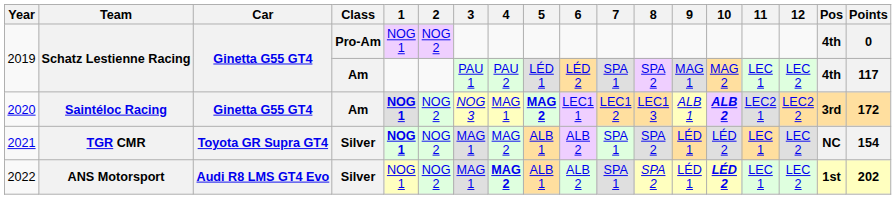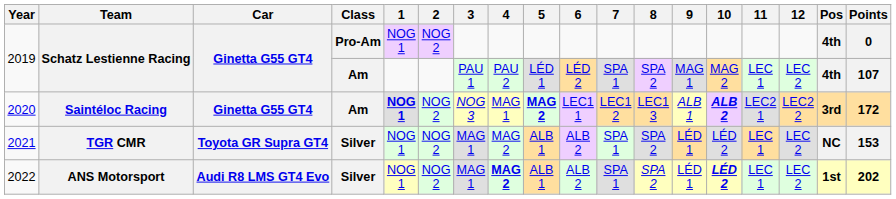 <table class="wikitable" style="text-align:center; font-size:85%">
 <tr>
 <th>Year</th>
 <th>Team</th>
 <th>Car</th>
 <th>Class</th>
 <th>1</th>
 <th>2</th>
 <th>3</th>
 <th>4</th>
 <th>5</th>
 <th>6</th>
 <th>7</th>
 <th>8</th>
 <th>9</th>
 <th>10</th>
 <th>11</th>
 <th>12</th>
 <th>Pos</th>
 <th>Points</th>
 </tr>
 <tr>
 <td rowspan="2">2019</td>
 <th rowspan="2" nowrap>Schatz Lestienne Racing</th>
 <th rowspan="2" nowrap><a href='#'>Ginetta G55 GT4</a></th>
 <th>Pro-Am</th>
 <td style="background:#EFCFFF;"><a href='#'>NOG<br>1</a><br></td>
 <td style="background:#EFCFFF;"><a href='#'>NOG<br>2</a><br></td>
 <td></td>
 <td></td>
 <td></td>
 <td></td>
 <td></td>
 <td></td>
 <td></td>
 <td></td>
 <td></td>
 <td></td>
 <th>4th</th>
 <th>0</th>
 </tr>
 <tr>
 <th>Am</th>
 <td></td>
 <td></td>
 <td style="background:#DFFFDF;"><a href='#'>PAU<br>1</a><br></td>
 <td style="background:#DFFFDF;"><a href='#'>PAU<br>2</a><br></td>
 <td style="background:#DFDFDF;"><a href='#'>LÉD<br>1</a><br></td>
 <td style="background:#FFDF9F;"><a href='#'>LÉD<br>2</a><br></td>
 <td style="background:#DFDFDF;"><a href='#'>SPA<br>1</a><br></td>
 <td style="background:#EFCFFF;"><a href='#'>SPA<br>2</a><br></td>
 <td style="background:#DFDFDF;"><a href='#'>MAG<br>1</a><br></td>
 <td style="background:#FFDF9F;"><a href='#'>MAG<br>2</a><br></td>
 <td style="background:#DFFFDF;"><a href='#'>LEC<br>1</a><br></td>
 <td style="background:#DFFFDF;"><a href='#'>LEC<br>2</a><br></td>
 <th>4th</th>
-<th>117</th>
+<th>107</th>
 </tr>
 <tr>
 <td><a href='#'>2020</a></td>
 <th nowrap><a href='#'>Saintéloc Racing</a></th>
 <th nowrap><a href='#'>Ginetta G55 GT4</a></th>
 <th>Am</th>
 <td style="background:#DFDFDF;"><strong><a href='#'>NOG<br>1</a><br></strong></td>
 <td style="background:#DFFFDF;"><a href='#'>NOG<br>2</a><br></td>
 <td style="background:#FFFFBF;"><em><a href='#'>NOG<br>3</a></em><br></td>
 <td style="background:#FFFFBF;"><a href='#'>MAG<br>1</a><br></td>
 <td style="background:#DFFFDF;"><strong><a href='#'>MAG<br>2</a></strong><br></td>
 <td style="background:#EFCFFF;"><a href='#'>LEC1<br>1</a><br></td>
 <td style="background:#FFDF9F;"><a href='#'>LEC1<br>2</a><br></td>
 <td style="background:#FFDF9F;"><a href='#'>LEC1<br>3</a><br></td>
 <td style="background:#FFFFBF;"><em><a href='#'>ALB<br>1</a></em><br></td>
 <td style="background:#EFCFFF;"><strong><em><a href='#'>ALB<br>2</a></em></strong><br></td>
 <td style="background:#DFDFDF;"><a href='#'>LEC2<br>1</a><br></td>
 <td style="background:#FFDF9F;"><a href='#'>LEC2<br>2</a><br></td>
 <th style="background:#FFDF9F;">3rd</th>
 <th style="background:#FFDF9F;">172</th>
 </tr>
 <tr>
 <td><a href='#'>2021</a></td>
 <th nowrap><a href='#'>TGR</a> CMR</th>
 <th nowrap><a href='#'>Toyota GR Supra GT4</a></th>
 <th>Silver</th>
-<td style="background:#DFFFDF;"><strong><a href='#'>NOG<br>1</a><br></strong></td>
+<td style="background:#DFFFDF;"><a href='#'>NOG<br>1</a><br></td>
 <td style="background:#DFFFDF;"><a href='#'>NOG<br>2</a><br></td>
 <td style="background:#DFDFDF;"><a href='#'>MAG<br>1</a><br></td>
 <td style="background:#DFFFDF;"><a href='#'>MAG<br>2</a><br></td>
 <td style="background:#FFDF9F;"><a href='#'>ALB<br>1</a><br></td>
 <td style="background:#EFCFFF;"><a href='#'>ALB<br>2</a><br></td>
 <td style="background:#DFFFDF;"><a href='#'>SPA<br>1</a><br></td>
 <td style="background:#DFDFDF;"><a href='#'>SPA<br>2</a><br></td>
 <td style="background:#FFDF9F;"><a href='#'>LÉD<br>1</a><br></td>
 <td style="background:#DFDFDF;"><a href='#'>LÉD<br>2</a><br></td>
 <td style="background:#FFDF9F;"><a href='#'>LEC<br>1</a><br></td>
 <td style="background:#DFDFDF;"><a href='#'>LEC<br>2</a><br></td>
 <th>NC</th>
-<th>154</th>
+<th>153</th>
 </tr>
 <tr>
 <td>2022</td>
 <th nowrap>ANS Motorsport</th>
 <th nowrap><a href='#'>Audi R8 LMS GT4 Evo</a></th>
 <th>Silver</th>
 <td style="background:#FFFFBF;"><a href='#'>NOG<br>1</a><br></td>
 <td style="background:#DFFFDF;"><a href='#'>NOG<br>2</a><br></td>
 <td style="background:#DFDFDF;"><a href='#'>MAG<br>1</a><br></td>
 <td style="background:#DFFFDF;"><strong><a href='#'>MAG<br>2</a></strong><br></td>
 <td style="background:#FFDF9F;"><a href='#'>ALB<br>1</a><br></td>
 <td style="background:#DFFFDF;"><a href='#'>ALB<br>2</a><br></td>
 <td style="background:#DFDFDF;"><a href='#'>SPA<br>1</a><br></td>
 <td style="background:#FFFFBF;"><em><a href='#'>SPA<br>2</a></em><br></td>
 <td style="background:#FFFFBF;"><a href='#'>LÉD<br>1</a><br></td>
 <td style="background:#FFFFBF;"><strong><em><a href='#'>LÉD<br>2</a></em></strong><br></td>
 <td style="background:#DFFFDF;"><a href='#'>LEC<br>1</a><br></td>
 <td style="background:#DFFFDF;"><a href='#'>LEC<br>2</a><br></td>
 <th style="background:#FFFFBF;">1st</th>
 <th style="background:#FFFFBF;">202</th>
 </tr>
 </table>
